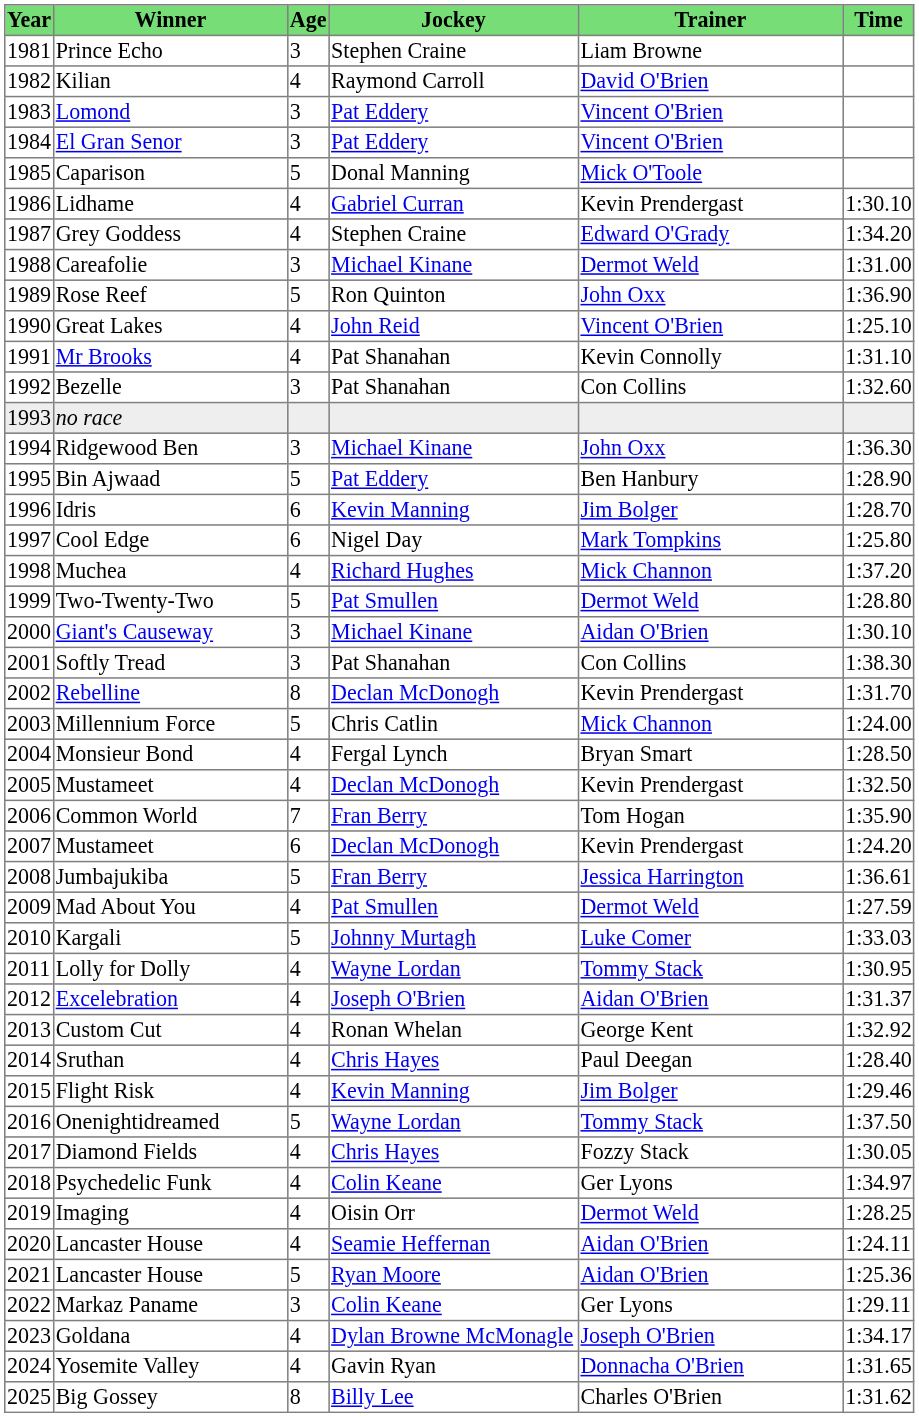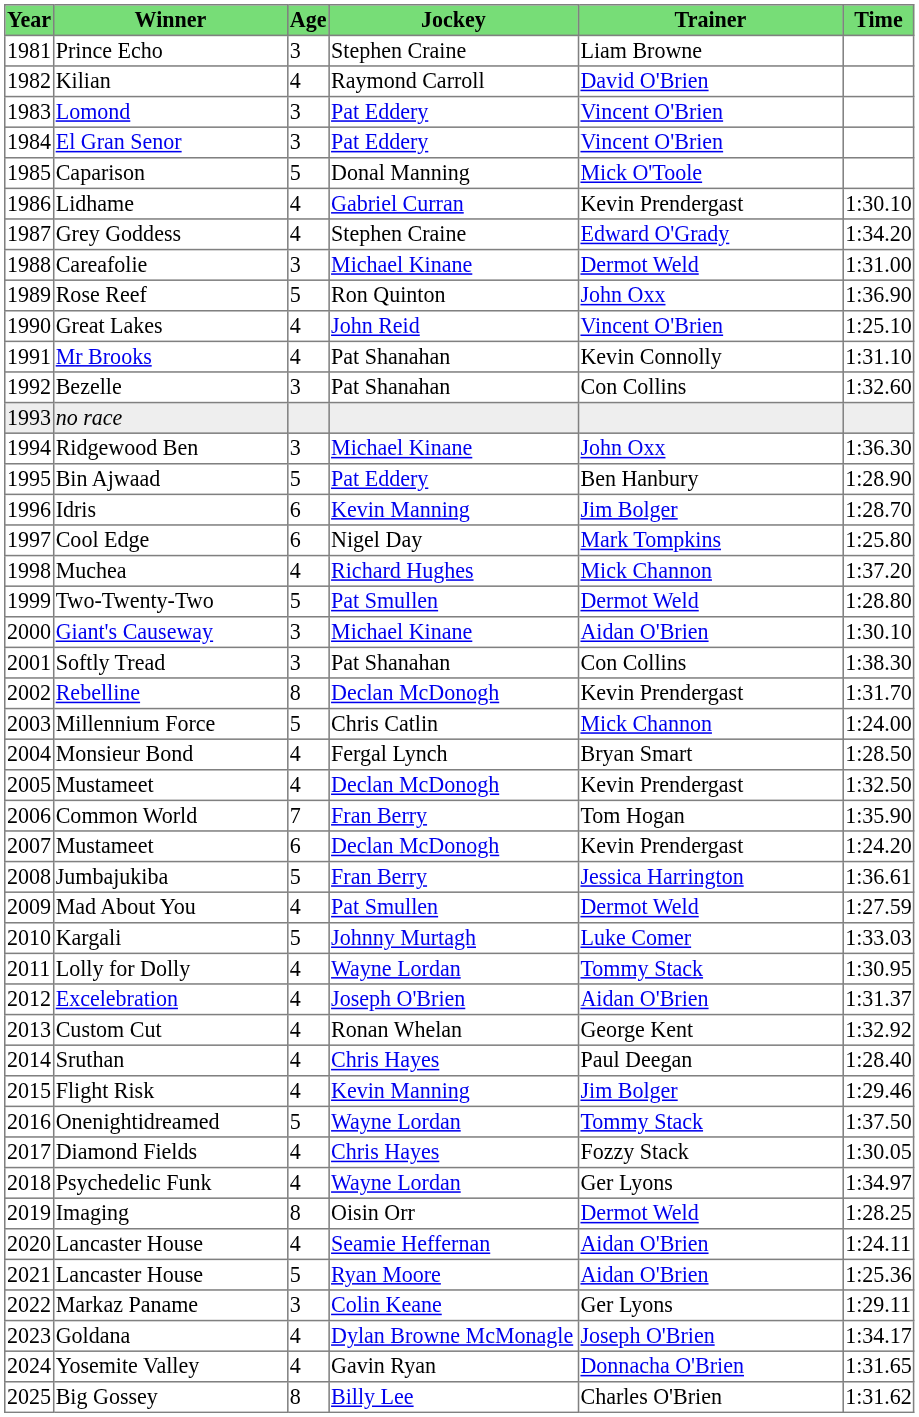 <table class = "sortable" | border="1" style="border-collapse: collapse; font-size:90%">
 <tr bgcolor="#77dd77" align="center">
 <th>Year</th>
 <th>Winner</th>
 <th>Age</th>
 <th>Jockey</th>
 <th>Trainer</th>
 <th>Time</th>
 </tr>
 <tr>
 <td>1981</td>
 <td width=150px>Prince Echo</td>
 <td>3</td>
 <td width=160px>Stephen Craine</td>
 <td width=170px>Liam Browne</td>
 <td></td>
 </tr>
 <tr>
 <td>1982</td>
 <td>Kilian</td>
 <td>4</td>
 <td>Raymond Carroll</td>
 <td><a href='#'>David O'Brien</a></td>
 <td></td>
 </tr>
 <tr>
 <td>1983</td>
 <td><a href='#'>Lomond</a></td>
 <td>3</td>
 <td><a href='#'>Pat Eddery</a></td>
 <td><a href='#'>Vincent O'Brien</a></td>
 <td></td>
 </tr>
 <tr>
 <td>1984</td>
 <td><a href='#'>El Gran Senor</a></td>
 <td>3</td>
 <td><a href='#'>Pat Eddery</a></td>
 <td><a href='#'>Vincent O'Brien</a></td>
 <td></td>
 </tr>
 <tr>
 <td>1985</td>
 <td>Caparison</td>
 <td>5</td>
 <td>Donal Manning</td>
 <td><a href='#'>Mick O'Toole</a></td>
 <td></td>
 </tr>
 <tr>
 <td>1986</td>
 <td>Lidhame</td>
 <td>4</td>
 <td><a href='#'>Gabriel Curran</a></td>
 <td>Kevin Prendergast</td>
 <td>1:30.10</td>
 </tr>
 <tr>
 <td>1987</td>
 <td>Grey Goddess</td>
 <td>4</td>
 <td>Stephen Craine</td>
 <td><a href='#'>Edward O'Grady</a></td>
 <td>1:34.20</td>
 </tr>
 <tr>
 <td>1988</td>
 <td>Careafolie</td>
 <td>3</td>
 <td><a href='#'>Michael Kinane</a></td>
 <td><a href='#'>Dermot Weld</a></td>
 <td>1:31.00</td>
 </tr>
 <tr>
 <td>1989</td>
 <td>Rose Reef</td>
 <td>5</td>
 <td>Ron Quinton</td>
 <td><a href='#'>John Oxx</a></td>
 <td>1:36.90</td>
 </tr>
 <tr>
 <td>1990</td>
 <td>Great Lakes</td>
 <td>4</td>
 <td><a href='#'>John Reid</a></td>
 <td><a href='#'>Vincent O'Brien</a></td>
 <td>1:25.10</td>
 </tr>
 <tr>
 <td>1991</td>
 <td><a href='#'>Mr Brooks</a></td>
 <td>4</td>
 <td>Pat Shanahan</td>
 <td>Kevin Connolly</td>
 <td>1:31.10</td>
 </tr>
 <tr>
 <td>1992</td>
 <td>Bezelle</td>
 <td>3</td>
 <td>Pat Shanahan</td>
 <td>Con Collins</td>
 <td>1:32.60</td>
 </tr>
 <tr bgcolor="#eeeeee">
 <td>1993</td>
 <td><em>no race</em></td>
 <td></td>
 <td></td>
 <td></td>
 <td></td>
 </tr>
 <tr>
 <td>1994</td>
 <td>Ridgewood Ben</td>
 <td>3</td>
 <td><a href='#'>Michael Kinane</a></td>
 <td><a href='#'>John Oxx</a></td>
 <td>1:36.30</td>
 </tr>
 <tr>
 <td>1995</td>
 <td>Bin Ajwaad</td>
 <td>5</td>
 <td><a href='#'>Pat Eddery</a></td>
 <td>Ben Hanbury</td>
 <td>1:28.90</td>
 </tr>
 <tr>
 <td>1996</td>
 <td>Idris</td>
 <td>6</td>
 <td><a href='#'>Kevin Manning</a></td>
 <td><a href='#'>Jim Bolger</a></td>
 <td>1:28.70</td>
 </tr>
 <tr>
 <td>1997</td>
 <td>Cool Edge</td>
 <td>6</td>
 <td>Nigel Day</td>
 <td><a href='#'>Mark Tompkins</a></td>
 <td>1:25.80</td>
 </tr>
 <tr>
 <td>1998</td>
 <td>Muchea</td>
 <td>4</td>
 <td><a href='#'>Richard Hughes</a></td>
 <td><a href='#'>Mick Channon</a></td>
 <td>1:37.20</td>
 </tr>
 <tr>
 <td>1999</td>
 <td>Two-Twenty-Two</td>
 <td>5</td>
 <td><a href='#'>Pat Smullen</a></td>
 <td><a href='#'>Dermot Weld</a></td>
 <td>1:28.80</td>
 </tr>
 <tr>
 <td>2000</td>
 <td><a href='#'>Giant's Causeway</a></td>
 <td>3</td>
 <td><a href='#'>Michael Kinane</a></td>
 <td><a href='#'>Aidan O'Brien</a></td>
 <td>1:30.10</td>
 </tr>
 <tr>
 <td>2001</td>
 <td>Softly Tread</td>
 <td>3</td>
 <td>Pat Shanahan</td>
 <td>Con Collins</td>
 <td>1:38.30</td>
 </tr>
 <tr>
 <td>2002</td>
 <td><a href='#'>Rebelline</a></td>
 <td>8</td>
 <td><a href='#'>Declan McDonogh</a></td>
 <td>Kevin Prendergast</td>
 <td>1:31.70</td>
 </tr>
 <tr>
 <td>2003</td>
 <td>Millennium Force</td>
 <td>5</td>
 <td>Chris Catlin</td>
 <td><a href='#'>Mick Channon</a></td>
 <td>1:24.00</td>
 </tr>
 <tr>
 <td>2004</td>
 <td>Monsieur Bond</td>
 <td>4</td>
 <td>Fergal Lynch</td>
 <td>Bryan Smart</td>
 <td>1:28.50</td>
 </tr>
 <tr>
 <td>2005</td>
 <td>Mustameet</td>
 <td>4</td>
 <td><a href='#'>Declan McDonogh</a></td>
 <td>Kevin Prendergast</td>
 <td>1:32.50</td>
 </tr>
 <tr>
 <td>2006</td>
 <td>Common World</td>
 <td>7</td>
 <td><a href='#'>Fran Berry</a></td>
 <td>Tom Hogan</td>
 <td>1:35.90</td>
 </tr>
 <tr>
 <td>2007</td>
 <td>Mustameet</td>
 <td>6</td>
 <td><a href='#'>Declan McDonogh</a></td>
 <td>Kevin Prendergast</td>
 <td>1:24.20</td>
 </tr>
 <tr>
 <td>2008</td>
 <td>Jumbajukiba</td>
 <td>5</td>
 <td><a href='#'>Fran Berry</a></td>
 <td><a href='#'>Jessica Harrington</a></td>
 <td>1:36.61</td>
 </tr>
 <tr>
 <td>2009</td>
 <td>Mad About You</td>
 <td>4</td>
 <td><a href='#'>Pat Smullen</a></td>
 <td><a href='#'>Dermot Weld</a></td>
 <td>1:27.59</td>
 </tr>
 <tr>
 <td>2010</td>
 <td>Kargali</td>
 <td>5</td>
 <td><a href='#'>Johnny Murtagh</a></td>
 <td><a href='#'>Luke Comer</a></td>
 <td>1:33.03</td>
 </tr>
 <tr>
 <td>2011</td>
 <td>Lolly for Dolly</td>
 <td>4</td>
 <td><a href='#'>Wayne Lordan</a></td>
 <td><a href='#'>Tommy Stack</a></td>
 <td>1:30.95</td>
 </tr>
 <tr>
 <td>2012</td>
 <td><a href='#'>Excelebration</a></td>
 <td>4</td>
 <td><a href='#'>Joseph O'Brien</a></td>
 <td><a href='#'>Aidan O'Brien</a></td>
 <td>1:31.37</td>
 </tr>
 <tr>
 <td>2013</td>
 <td>Custom Cut</td>
 <td>4</td>
 <td>Ronan Whelan</td>
 <td>George Kent</td>
 <td>1:32.92</td>
 </tr>
 <tr>
 <td>2014</td>
 <td>Sruthan</td>
 <td>4</td>
 <td><a href='#'>Chris Hayes</a></td>
 <td>Paul Deegan</td>
 <td>1:28.40</td>
 </tr>
 <tr>
 <td>2015</td>
 <td>Flight Risk</td>
 <td>4</td>
 <td><a href='#'>Kevin Manning</a></td>
 <td><a href='#'>Jim Bolger</a></td>
 <td>1:29.46</td>
 </tr>
 <tr>
 <td>2016</td>
 <td>Onenightidreamed</td>
 <td>5</td>
 <td><a href='#'>Wayne Lordan</a></td>
 <td><a href='#'>Tommy Stack</a></td>
 <td>1:37.50</td>
 </tr>
 <tr>
 <td>2017</td>
 <td>Diamond Fields</td>
 <td>4</td>
 <td><a href='#'>Chris Hayes</a></td>
 <td>Fozzy Stack</td>
 <td>1:30.05</td>
 </tr>
 <tr>
 <td>2018</td>
 <td>Psychedelic Funk</td>
 <td>4</td>
-<td><a href='#'>Colin Keane</a></td>
+<td><a href='#'>Wayne Lordan</a></td>
 <td>Ger Lyons</td>
 <td>1:34.97</td>
 </tr>
 <tr>
 <td>2019</td>
 <td>Imaging</td>
-<td>4</td>
+<td>8</td>
 <td>Oisin Orr</td>
 <td><a href='#'>Dermot Weld</a></td>
 <td>1:28.25</td>
 </tr>
 <tr>
 <td>2020</td>
 <td>Lancaster House</td>
 <td>4</td>
 <td><a href='#'>Seamie Heffernan</a></td>
 <td><a href='#'>Aidan O'Brien</a></td>
 <td>1:24.11</td>
 </tr>
 <tr>
 <td>2021</td>
 <td>Lancaster House</td>
 <td>5</td>
 <td><a href='#'>Ryan Moore</a></td>
 <td><a href='#'>Aidan O'Brien</a></td>
 <td>1:25.36</td>
 </tr>
 <tr>
 <td>2022</td>
 <td>Markaz Paname</td>
 <td>3</td>
 <td><a href='#'>Colin Keane</a></td>
 <td>Ger Lyons</td>
 <td>1:29.11</td>
 </tr>
 <tr>
 <td>2023</td>
 <td>Goldana</td>
 <td>4</td>
 <td><a href='#'>Dylan Browne McMonagle</a></td>
 <td><a href='#'>Joseph O'Brien</a></td>
 <td>1:34.17</td>
 </tr>
 <tr>
 <td>2024</td>
 <td>Yosemite Valley</td>
 <td>4</td>
 <td>Gavin Ryan</td>
 <td><a href='#'>Donnacha O'Brien</a></td>
 <td>1:31.65</td>
 </tr>
 <tr>
 <td>2025</td>
 <td>Big Gossey</td>
 <td>8</td>
 <td><a href='#'>Billy Lee</a></td>
 <td>Charles O'Brien</td>
 <td>1:31.62</td>
 </tr>
 </table>
